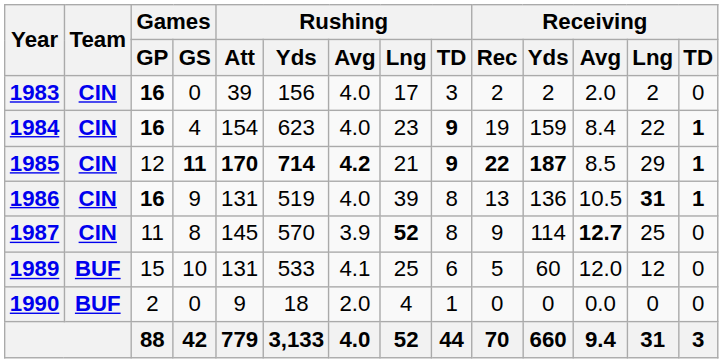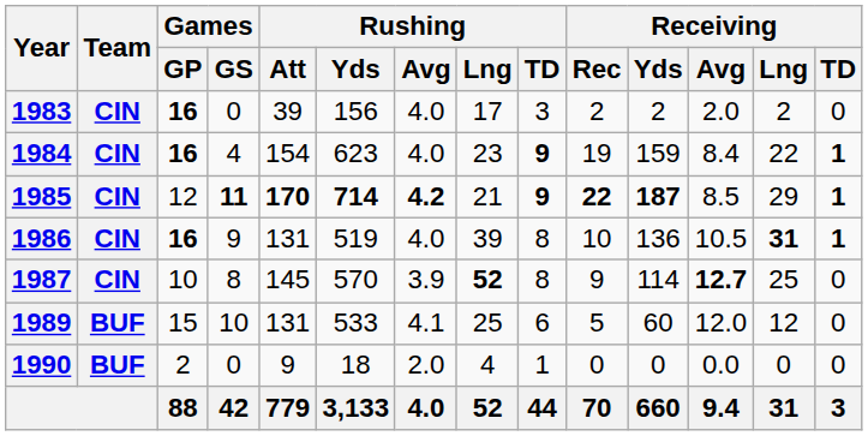 <table class="wikitable" style="text-align:center;">
 <tr>
 <th rowspan="2">Year</th>
 <th rowspan="2">Team</th>
 <th colspan="2">Games</th>
 <th colspan="5">Rushing</th>
 <th colspan="5">Receiving</th>
 </tr>
 <tr>
 <th>GP</th>
 <th>GS</th>
 <th>Att</th>
 <th>Yds</th>
 <th>Avg</th>
 <th>Lng</th>
 <th>TD</th>
 <th>Rec</th>
 <th>Yds</th>
 <th>Avg</th>
 <th>Lng</th>
 <th>TD</th>
 </tr>
 <tr>
 <th><a href='#'>1983</a></th>
 <th><a href='#'>CIN</a></th>
 <td><strong>16</strong></td>
 <td>0</td>
 <td>39</td>
 <td>156</td>
 <td>4.0</td>
 <td>17</td>
 <td>3</td>
 <td>2</td>
 <td>2</td>
 <td>2.0</td>
 <td>2</td>
 <td>0</td>
 </tr>
 <tr>
 <th><a href='#'>1984</a></th>
 <th><a href='#'>CIN</a></th>
 <td><strong>16</strong></td>
 <td>4</td>
 <td>154</td>
 <td>623</td>
 <td>4.0</td>
 <td>23</td>
 <td><strong>9</strong></td>
 <td>19</td>
 <td>159</td>
 <td>8.4</td>
 <td>22</td>
 <td><strong>1</strong></td>
 </tr>
 <tr>
 <th><a href='#'>1985</a></th>
 <th><a href='#'>CIN</a></th>
 <td>12</td>
 <td><strong>11</strong></td>
 <td><strong>170</strong></td>
 <td><strong>714</strong></td>
 <td><strong>4.2</strong></td>
 <td>21</td>
 <td><strong>9</strong></td>
 <td><strong>22</strong></td>
 <td><strong>187</strong></td>
 <td>8.5</td>
 <td>29</td>
 <td><strong>1</strong></td>
 </tr>
 <tr>
 <th><a href='#'>1986</a></th>
 <th><a href='#'>CIN</a></th>
 <td><strong>16</strong></td>
 <td>9</td>
 <td>131</td>
 <td>519</td>
 <td>4.0</td>
 <td>39</td>
 <td>8</td>
-<td>13</td>
+<td>10</td>
 <td>136</td>
 <td>10.5</td>
 <td><strong>31</strong></td>
 <td><strong>1</strong></td>
 </tr>
 <tr>
 <th><a href='#'>1987</a></th>
 <th><a href='#'>CIN</a></th>
-<td>11</td>
+<td>10</td>
 <td>8</td>
 <td>145</td>
 <td>570</td>
 <td>3.9</td>
 <td><strong>52</strong></td>
 <td>8</td>
 <td>9</td>
 <td>114</td>
 <td><strong>12.7</strong></td>
 <td>25</td>
 <td>0</td>
 </tr>
 <tr>
 <th><a href='#'>1989</a></th>
 <th><a href='#'>BUF</a></th>
 <td>15</td>
 <td>10</td>
 <td>131</td>
 <td>533</td>
 <td>4.1</td>
 <td>25</td>
 <td>6</td>
 <td>5</td>
 <td>60</td>
 <td>12.0</td>
 <td>12</td>
 <td>0</td>
 </tr>
 <tr>
 <th><a href='#'>1990</a></th>
 <th><a href='#'>BUF</a></th>
 <td>2</td>
 <td>0</td>
 <td>9</td>
 <td>18</td>
 <td>2.0</td>
 <td>4</td>
 <td>1</td>
 <td>0</td>
 <td>0</td>
 <td>0.0</td>
 <td>0</td>
 <td>0</td>
 </tr>
 <tr>
 <th colspan="2"></th>
 <th>88</th>
 <th>42</th>
 <th>779</th>
 <th>3,133</th>
 <th>4.0</th>
 <th>52</th>
 <th>44</th>
 <th>70</th>
 <th>660</th>
 <th>9.4</th>
 <th>31</th>
 <th>3</th>
 </tr>
 </table>
